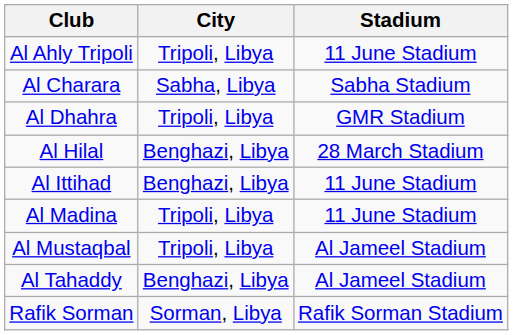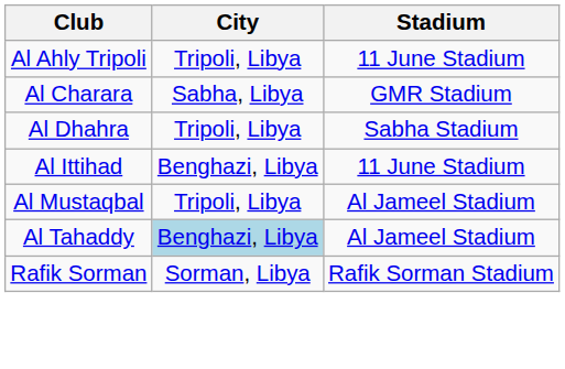 <table class="wikitable" style="text-align: center;">
 <tr>
 <th>Club</th>
 <th>City</th>
 <th>Stadium</th>
 </tr>
 <tr>
 <td><a href='#'>Al Ahly Tripoli</a></td>
 <td><a href='#'>Tripoli</a>, <a href='#'>Libya</a></td>
 <td><a href='#'>11 June Stadium</a></td>
 </tr>
 <tr>
 <td><a href='#'>Al Charara</a></td>
 <td><a href='#'>Sabha</a>, <a href='#'>Libya</a></td>
-<td><a href='#'>Sabha Stadium</a></td>
+<td><a href='#'>GMR Stadium</a></td>
 </tr>
 <tr>
 <td><a href='#'>Al Dhahra</a></td>
 <td><a href='#'>Tripoli</a>, <a href='#'>Libya</a></td>
-<td><a href='#'>GMR Stadium</a></td>
-</tr>
-<tr>
-<td><a href='#'>Al Hilal</a></td>
-<td><a href='#'>Benghazi</a>, <a href='#'>Libya</a></td>
-<td><a href='#'>28 March Stadium</a></td>
+<td><a href='#'>Sabha Stadium</a></td>
 </tr>
 <tr>
 <td><a href='#'>Al Ittihad</a></td>
 <td><a href='#'>Benghazi</a>, <a href='#'>Libya</a></td>
-<td><a href='#'>11 June Stadium</a></td>
-</tr>
-<tr>
-<td><a href='#'>Al Madina</a></td>
-<td><a href='#'>Tripoli</a>, <a href='#'>Libya</a></td>
 <td><a href='#'>11 June Stadium</a></td>
 </tr>
 <tr>
 <td><a href='#'>Al Mustaqbal</a></td>
 <td><a href='#'>Tripoli</a>, <a href='#'>Libya</a></td>
 <td><a href='#'>Al Jameel Stadium</a></td>
 </tr>
 <tr>
 <td><a href='#'>Al Tahaddy</a></td>
-<td><a href='#'>Benghazi</a>, <a href='#'>Libya</a></td>
+<td style="background: lightblue;"><a href='#'>Benghazi</a>, <a href='#'>Libya</a></td>
 <td><a href='#'>Al Jameel Stadium</a></td>
 </tr>
 <tr>
 <td><a href='#'>Rafik Sorman</a></td>
 <td><a href='#'>Sorman</a>, <a href='#'>Libya</a></td>
 <td><a href='#'>Rafik Sorman Stadium</a></td>
 </tr>
 </table>
